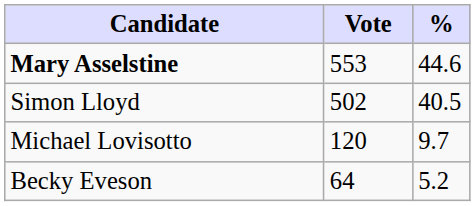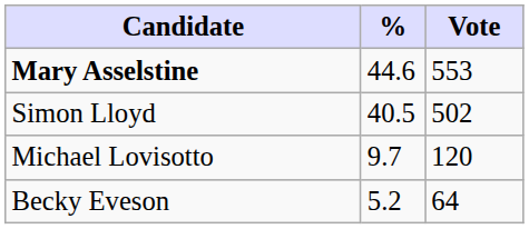 <table class="wikitable">
 <tr>
 <th style="background:#ddf; width:200px;">Candidate</th>
+<th style="background:#ddf; width:30px;">%</th>
 <th style="background:#ddf; width:50px;">Vote</th>
-<th style="background:#ddf; width:30px;">%</th>
 </tr>
 <tr>
 <td><strong>Mary Asselstine</strong></td>
+<td>44.6</td>
 <td>553</td>
-<td>44.6</td>
 </tr>
 <tr>
 <td>Simon Lloyd</td>
+<td>40.5</td>
 <td>502</td>
-<td>40.5</td>
 </tr>
 <tr>
 <td>Michael Lovisotto</td>
+<td>9.7</td>
 <td>120</td>
-<td>9.7</td>
 </tr>
 <tr>
 <td>Becky Eveson</td>
+<td>5.2</td>
 <td>64</td>
-<td>5.2</td>
 </tr>
 </table>
